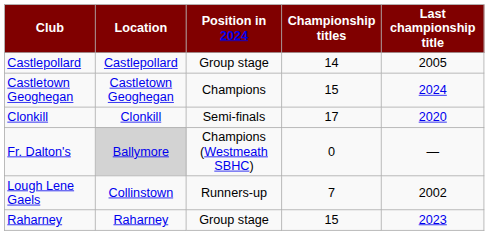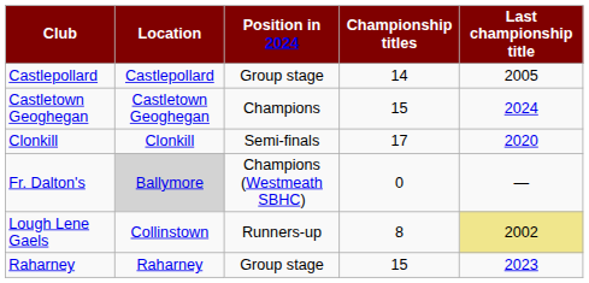 <table class="wikitable sortable" style="text-align:center">
 <tr>
 <th style="background:maroon;color:white">Club</th>
 <th style="background:maroon;color:white">Location</th>
 <th style="background:maroon;color:white">Position in <a href='#'>2024</a></th>
 <th style="background:maroon;color:white">Championship titles</th>
 <th style="background:maroon;color:white">Last championship title</th>
 </tr>
 <tr>
 <td style="text-align:left"> <a href='#'>Castlepollard</a></td>
 <td><a href='#'>Castlepollard</a></td>
 <td>Group stage</td>
 <td>14</td>
 <td>2005</td>
 </tr>
 <tr>
 <td style="text-align:left"> <a href='#'>Castletown Geoghegan</a></td>
 <td><a href='#'>Castletown Geoghegan</a></td>
 <td>Champions</td>
 <td>15</td>
 <td><a href='#'>2024</a></td>
 </tr>
 <tr>
 <td style="text-align:left"> <a href='#'>Clonkill</a></td>
 <td><a href='#'>Clonkill</a></td>
 <td>Semi-finals</td>
 <td>17</td>
 <td><a href='#'>2020</a></td>
 </tr>
 <tr>
 <td style="text-align:left"> <a href='#'>Fr. Dalton's</a></td>
 <td style="background: lightgrey;"><a href='#'>Ballymore</a></td>
 <td>Champions (<a href='#'>Westmeath SBHC</a>)</td>
 <td>0</td>
 <td>—</td>
 </tr>
 <tr>
 <td style="text-align:left"> <a href='#'>Lough Lene Gaels</a></td>
 <td><a href='#'>Collinstown</a></td>
 <td>Runners-up</td>
-<td>7</td>
-<td>2002</td>
+<td>8</td>
+<td style="background: khaki;">2002</td>
 </tr>
 <tr>
 <td style="text-align:left"> <a href='#'>Raharney</a></td>
 <td><a href='#'>Raharney</a></td>
 <td>Group stage</td>
 <td>15</td>
 <td><a href='#'>2023</a></td>
 </tr>
 </table>
